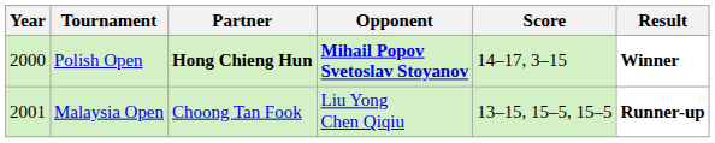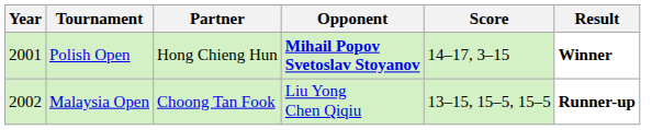 <table class="sortable wikitable" style="font-size: 90%;">
 <tr>
 <th>Year</th>
 <th>Tournament</th>
 <th>Partner</th>
 <th>Opponent</th>
 <th>Score</th>
 <th>Result</th>
 </tr>
 <tr style="background:#D4F1C5">
-<td align="center">2000</td>
+<td align="center">2001</td>
 <td><a href='#'>Polish Open</a></td>
-<td><strong> Hong Chieng Hun</strong></td>
+<td> Hong Chieng Hun</td>
 <td><strong> <a href='#'>Mihail Popov</a><br> <a href='#'>Svetoslav Stoyanov</a></strong></td>
 <td>14–17, 3–15</td>
 <td style="text-align:left; background:white"> <strong>Winner</strong></td>
 </tr>
 <tr style="background:#D4F1C5">
-<td align="center">2001</td>
+<td align="center">2002</td>
 <td><a href='#'>Malaysia Open</a></td>
 <td> <a href='#'>Choong Tan Fook</a></td>
 <td> <a href='#'>Liu Yong</a><br> <a href='#'>Chen Qiqiu</a></td>
 <td>13–15, 15–5, 15–5</td>
 <td style="text-align:left; background:white"> <strong>Runner-up</strong></td>
 </tr>
 </table>
